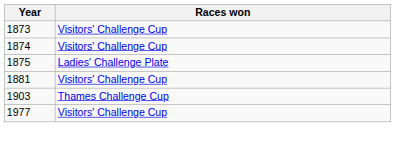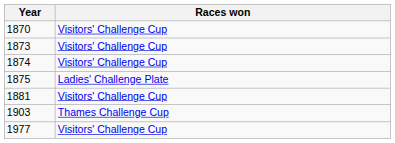 <table class="wikitable">
 <tr>
 <th width=70>Year</th>
 <th width=500>Races won</th>
+</tr>
+<tr>
+<td>1870</td>
+<td><a href='#'>Visitors' Challenge Cup</a></td>
 </tr>
 <tr>
 <td>1873</td>
 <td><a href='#'>Visitors' Challenge Cup</a></td>
 </tr>
 <tr>
 <td>1874</td>
 <td><a href='#'>Visitors' Challenge Cup</a></td>
 </tr>
 <tr>
 <td>1875</td>
 <td><a href='#'>Ladies' Challenge Plate</a></td>
 </tr>
 <tr>
 <td>1881</td>
 <td><a href='#'>Visitors' Challenge Cup</a></td>
 </tr>
 <tr>
 <td>1903</td>
 <td><a href='#'>Thames Challenge Cup</a></td>
 </tr>
 <tr>
 <td>1977</td>
 <td><a href='#'>Visitors' Challenge Cup</a></td>
 </tr>
 </table>
